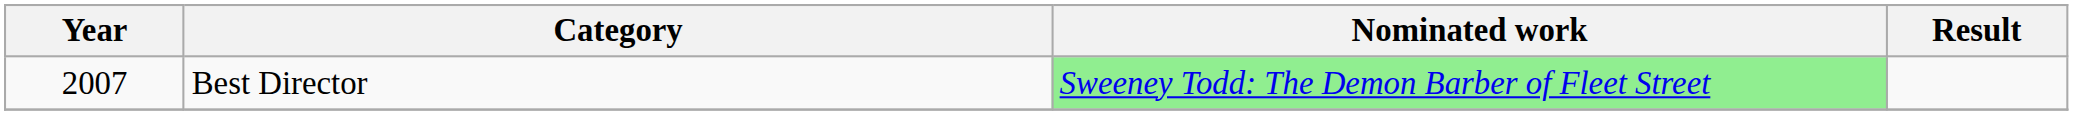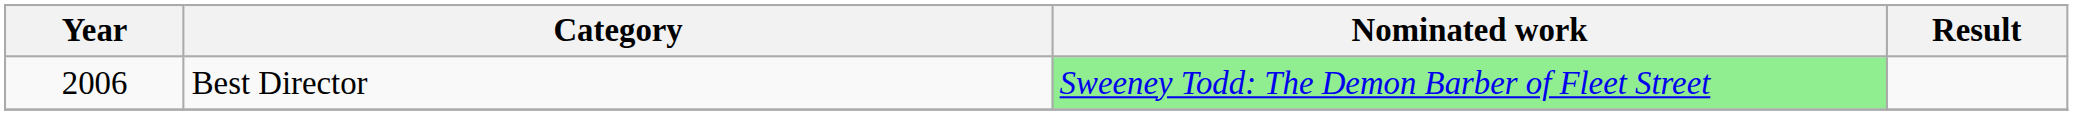 <table class=wikitable>
 <tr>
 <th scope="col" style="width:5em;">Year</th>
 <th scope="col" style="width:26em;">Category</th>
 <th scope="col" style="width:25em;">Nominated work</th>
 <th scope="col" style="width:5em;">Result</th>
 </tr>
 <tr>
-<td style="text-align:center;">2007</td>
+<td style="text-align:center;">2006</td>
 <td>Best Director</td>
 <td style="background: lightgreen;"><em><a href='#'>Sweeney Todd: The Demon Barber of Fleet Street</a></em></td>
 <td></td>
 </tr>
 <tr>
 </tr>
 </table>
